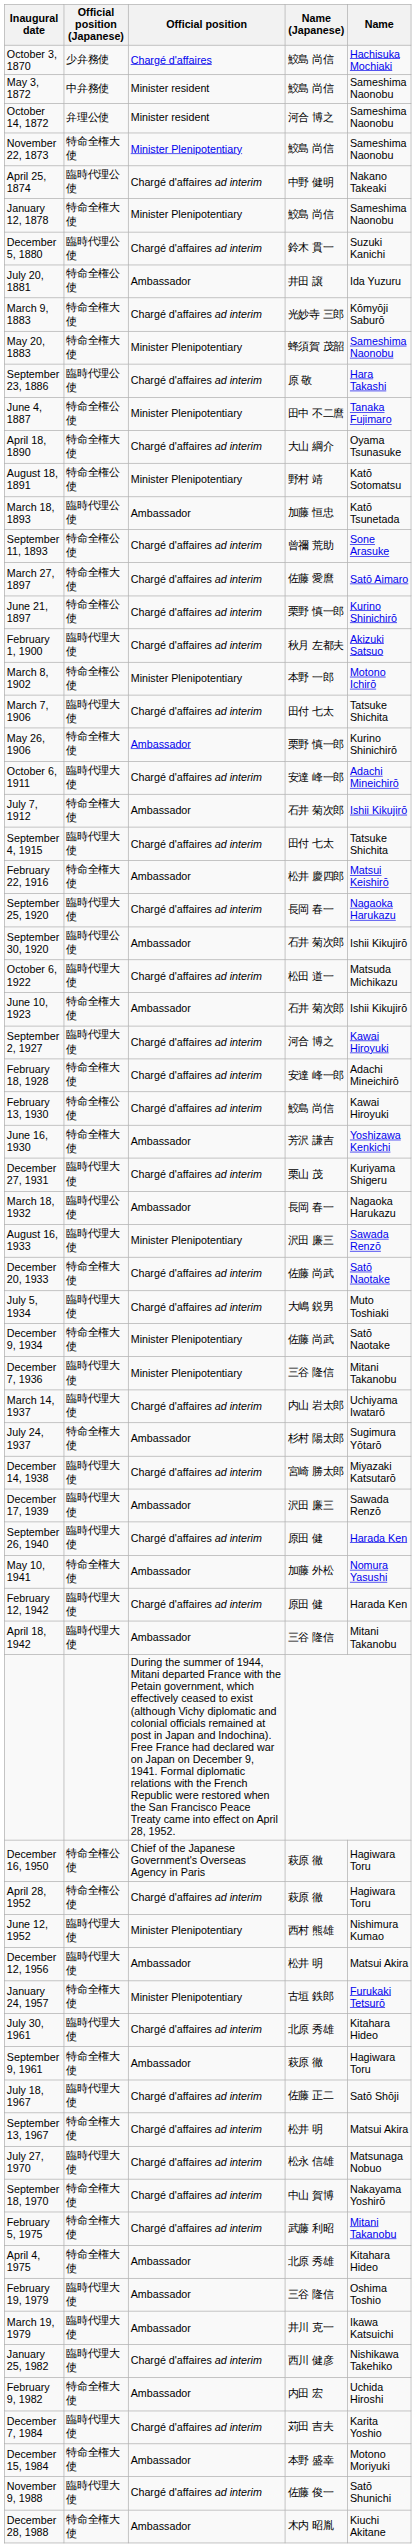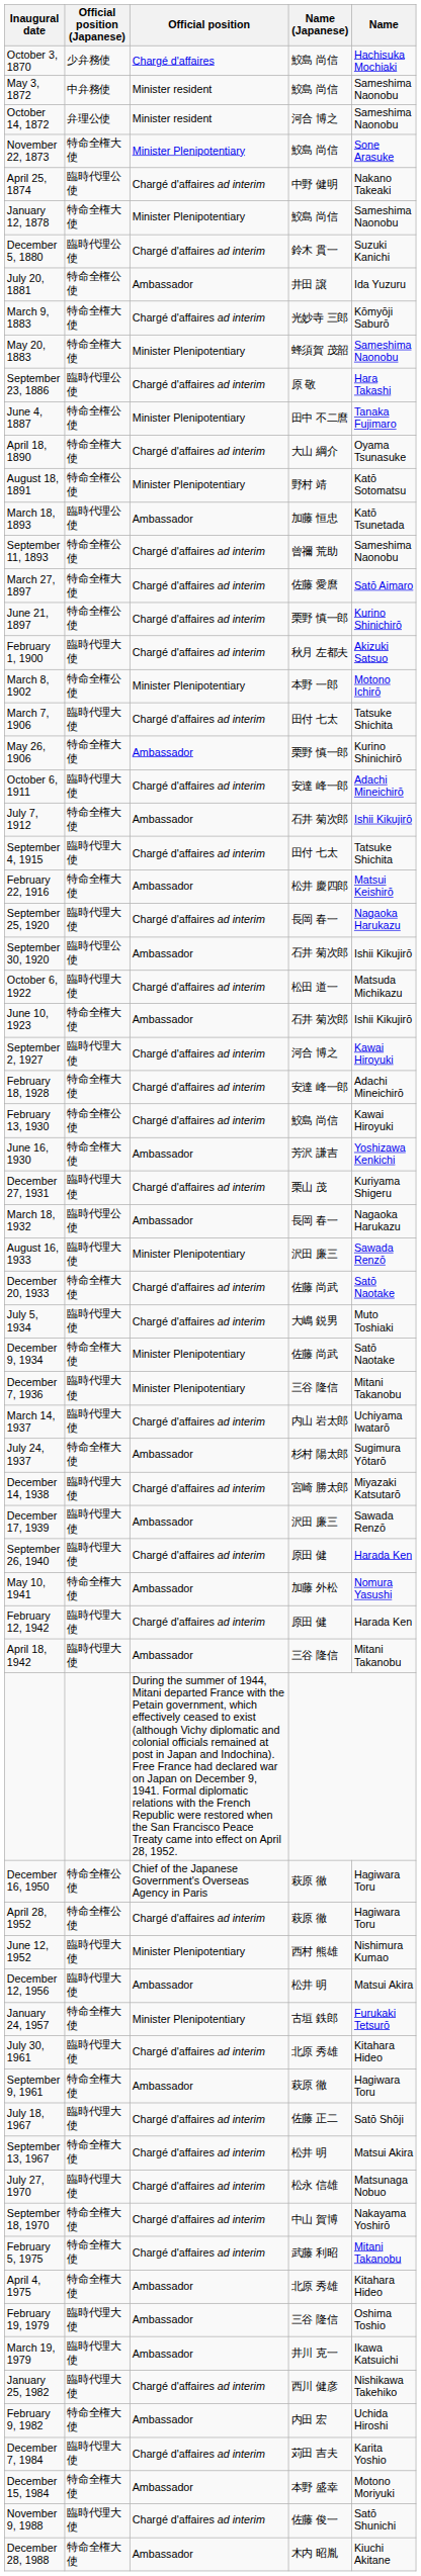 <table class="wikitable">
 <tr>
 <th>Inaugural date</th>
 <th>Official position (Japanese)</th>
 <th>Official position</th>
 <th>Name (Japanese)</th>
 <th>Name</th>
 </tr>
 <tr>
 <td>October 3, 1870</td>
 <td>少弁務使</td>
 <td><a href='#'>Chargé d'affaires</a></td>
 <td>鮫島 尚信</td>
 <td><a href='#'>Hachisuka Mochiaki</a></td>
 </tr>
 <tr>
 <td>May 3, 1872</td>
 <td>中弁務使</td>
 <td>Minister resident</td>
 <td>鮫島 尚信</td>
 <td>Sameshima Naonobu</td>
 </tr>
 <tr>
 <td>October 14, 1872</td>
 <td>弁理公使</td>
 <td>Minister resident</td>
 <td>河合 博之</td>
 <td>Sameshima Naonobu</td>
 </tr>
 <tr>
 <td>November 22, 1873</td>
 <td>特命全権大使</td>
 <td><a href='#'>Minister Plenipotentiary</a></td>
 <td>鮫島 尚信</td>
-<td>Sameshima Naonobu</td>
+<td><a href='#'>Sone Arasuke</a></td>
 </tr>
 <tr>
 <td>April 25, 1874</td>
 <td>臨時代理公使</td>
 <td>Chargé d'affaires <em>ad interim</em></td>
 <td>中野 健明</td>
 <td>Nakano Takeaki</td>
 </tr>
 <tr>
 <td>January 12, 1878</td>
 <td>特命全権大使</td>
 <td>Minister Plenipotentiary</td>
 <td>鮫島 尚信</td>
 <td>Sameshima Naonobu</td>
 </tr>
 <tr>
 <td>December 5, 1880</td>
 <td>臨時代理公使</td>
 <td>Chargé d'affaires <em>ad interim</em></td>
 <td>鈴木 貫一</td>
 <td>Suzuki Kanichi</td>
 </tr>
 <tr>
 <td>July 20, 1881</td>
 <td>特命全権公使</td>
 <td>Ambassador</td>
 <td>井田 譲</td>
 <td>Ida Yuzuru</td>
 </tr>
 <tr>
 <td>March 9, 1883</td>
 <td>特命全権大使</td>
 <td>Chargé d'affaires <em>ad interim</em></td>
 <td>光妙寺 三郎</td>
 <td>Kōmyōji Saburō</td>
 </tr>
 <tr>
 <td>May 20, 1883</td>
 <td>特命全権大使</td>
 <td>Minister Plenipotentiary</td>
 <td>蜂須賀 茂韶</td>
 <td><a href='#'>Sameshima Naonobu</a></td>
 </tr>
 <tr>
 <td>September 23, 1886</td>
 <td>臨時代理公使</td>
 <td>Chargé d'affaires <em>ad interim</em></td>
 <td>原 敬</td>
 <td><a href='#'>Hara Takashi</a></td>
 </tr>
 <tr>
 <td>June 4, 1887</td>
 <td>特命全権公使</td>
 <td>Minister Plenipotentiary</td>
 <td>田中 不二麿</td>
 <td><a href='#'>Tanaka Fujimaro</a></td>
 </tr>
 <tr>
 <td>April 18, 1890</td>
 <td>特命全権大使</td>
 <td>Chargé d'affaires <em>ad interim</em></td>
 <td>大山 綱介</td>
 <td>Oyama Tsunasuke</td>
 </tr>
 <tr>
 <td>August 18, 1891</td>
 <td>特命全権公使</td>
 <td>Minister Plenipotentiary</td>
 <td>野村 靖</td>
 <td>Katō Sotomatsu</td>
 </tr>
 <tr>
 <td>March 18, 1893</td>
 <td>臨時代理公使</td>
 <td>Ambassador</td>
 <td>加藤 恒忠</td>
 <td>Katō Tsunetada</td>
 </tr>
 <tr>
 <td>September 11, 1893</td>
 <td>特命全権公使</td>
 <td>Chargé d'affaires <em>ad interim</em></td>
 <td>曾禰 荒助</td>
-<td><a href='#'>Sone Arasuke</a></td>
+<td>Sameshima Naonobu</td>
 </tr>
 <tr>
 <td>March 27, 1897</td>
 <td>特命全権大使</td>
 <td>Chargé d'affaires <em>ad interim</em></td>
 <td>佐藤 愛麿</td>
 <td><a href='#'>Satō Aimaro</a></td>
 </tr>
 <tr>
 <td>June 21, 1897</td>
 <td>特命全権公使</td>
 <td>Chargé d'affaires <em>ad interim</em></td>
 <td>栗野 慎一郎</td>
 <td><a href='#'>Kurino Shinichirō</a></td>
 </tr>
 <tr>
 <td>February 1, 1900</td>
 <td>臨時代理大使</td>
 <td>Chargé d'affaires <em>ad interim</em></td>
 <td>秋月 左都夫</td>
 <td><a href='#'>Akizuki Satsuo</a></td>
 </tr>
 <tr>
 <td>March 8, 1902</td>
 <td>特命全権公使</td>
 <td>Minister Plenipotentiary</td>
 <td>本野 一郎</td>
 <td><a href='#'>Motono Ichirō</a></td>
 </tr>
 <tr>
 <td>March 7, 1906</td>
 <td>臨時代理大使</td>
 <td>Chargé d'affaires <em>ad interim</em></td>
 <td>田付 七太</td>
 <td>Tatsuke Shichita</td>
 </tr>
 <tr>
 <td>May 26, 1906</td>
 <td>特命全権大使</td>
 <td><a href='#'>Ambassador</a></td>
 <td>栗野 慎一郎</td>
 <td>Kurino Shinichirō</td>
 </tr>
 <tr>
 <td>October 6, 1911</td>
 <td>臨時代理大使</td>
 <td>Chargé d'affaires <em>ad interim</em></td>
 <td>安達 峰一郎</td>
 <td><a href='#'>Adachi Mineichirō</a></td>
 </tr>
 <tr>
 <td>July 7, 1912</td>
 <td>特命全権大使</td>
 <td>Ambassador</td>
 <td>石井 菊次郎</td>
 <td><a href='#'>Ishii Kikujirō</a></td>
 </tr>
 <tr>
 <td>September 4, 1915</td>
 <td>臨時代理大使</td>
 <td>Chargé d'affaires <em>ad interim</em></td>
 <td>田付 七太</td>
 <td>Tatsuke Shichita</td>
 </tr>
 <tr>
 <td>February 22, 1916</td>
 <td>特命全権大使</td>
 <td>Ambassador</td>
 <td>松井 慶四郎</td>
 <td><a href='#'>Matsui Keishirō</a></td>
 </tr>
 <tr>
 <td>September 25, 1920</td>
 <td>臨時代理大使</td>
 <td>Chargé d'affaires <em>ad interim</em></td>
 <td>長岡 春一</td>
 <td><a href='#'>Nagaoka Harukazu</a></td>
 </tr>
 <tr>
 <td>September 30, 1920</td>
 <td>臨時代理公使</td>
 <td>Ambassador</td>
 <td>石井 菊次郎</td>
 <td>Ishii Kikujirō</td>
 </tr>
 <tr>
 <td>October 6, 1922</td>
 <td>臨時代理大使</td>
 <td>Chargé d'affaires <em>ad interim</em></td>
 <td>松田 道一</td>
 <td>Matsuda Michikazu</td>
 </tr>
 <tr>
 <td>June 10, 1923</td>
 <td>特命全権大使</td>
 <td>Ambassador</td>
 <td>石井 菊次郎</td>
 <td>Ishii Kikujirō</td>
 </tr>
 <tr>
 <td>September 2, 1927</td>
 <td>臨時代理大使</td>
 <td>Chargé d'affaires <em>ad interim</em></td>
 <td>河合 博之</td>
 <td><a href='#'>Kawai Hiroyuki</a></td>
 </tr>
 <tr>
 <td>February 18, 1928</td>
 <td>特命全権大使</td>
 <td>Chargé d'affaires <em>ad interim</em></td>
 <td>安達 峰一郎</td>
 <td>Adachi Mineichirō</td>
 </tr>
 <tr>
 <td>February 13, 1930</td>
 <td>特命全権公使</td>
 <td>Chargé d'affaires <em>ad interim</em></td>
 <td>鮫島 尚信</td>
 <td>Kawai Hiroyuki</td>
 </tr>
 <tr>
 <td>June 16, 1930</td>
 <td>特命全権大使</td>
 <td>Ambassador</td>
 <td>芳沢 謙吉</td>
 <td><a href='#'>Yoshizawa Kenkichi</a></td>
 </tr>
 <tr>
 <td>December 27, 1931</td>
 <td>臨時代理大使</td>
 <td>Chargé d'affaires <em>ad interim</em></td>
 <td>栗山 茂</td>
 <td>Kuriyama Shigeru</td>
 </tr>
 <tr>
 <td>March 18, 1932</td>
 <td>臨時代理公使</td>
 <td>Ambassador</td>
 <td>長岡 春一</td>
 <td>Nagaoka Harukazu</td>
 </tr>
 <tr>
 <td>August 16, 1933</td>
 <td>臨時代理大使</td>
 <td>Minister Plenipotentiary</td>
 <td>沢田 廉三</td>
 <td><a href='#'>Sawada Renzō</a></td>
 </tr>
 <tr>
 <td>December 20, 1933</td>
 <td>特命全権大使</td>
 <td>Chargé d'affaires <em>ad interim</em></td>
 <td>佐藤 尚武</td>
 <td><a href='#'>Satō Naotake</a></td>
 </tr>
 <tr>
 <td>July 5, 1934</td>
 <td>臨時代理大使</td>
 <td>Chargé d'affaires <em>ad interim</em></td>
 <td>大嶋 鋭男</td>
 <td>Muto Toshiaki</td>
 </tr>
 <tr>
 <td>December 9, 1934</td>
 <td>特命全権大使</td>
 <td>Minister Plenipotentiary</td>
 <td>佐藤 尚武</td>
 <td>Satō Naotake</td>
 </tr>
 <tr>
 <td>December 7, 1936</td>
 <td>臨時代理大使</td>
 <td>Minister Plenipotentiary</td>
 <td>三谷 隆信</td>
 <td>Mitani Takanobu</td>
 </tr>
 <tr>
 <td>March 14, 1937</td>
 <td>臨時代理大使</td>
 <td>Chargé d'affaires <em>ad interim</em></td>
 <td>内山 岩太郎</td>
 <td>Uchiyama Iwatarō</td>
 </tr>
 <tr>
 <td>July 24, 1937</td>
 <td>特命全権大使</td>
 <td>Ambassador</td>
 <td>杉村 陽太郎</td>
 <td>Sugimura Yōtarō</td>
 </tr>
 <tr>
 <td>December 14, 1938</td>
 <td>臨時代理大使</td>
 <td>Chargé d'affaires <em>ad interim</em></td>
 <td>宮崎 勝太郎</td>
 <td>Miyazaki Katsutarō</td>
 </tr>
 <tr>
 <td>December 17, 1939</td>
 <td>臨時代理大使</td>
 <td>Ambassador</td>
 <td>沢田 廉三</td>
 <td>Sawada Renzō</td>
 </tr>
 <tr>
 <td>September 26, 1940</td>
 <td>臨時代理大使</td>
 <td>Chargé d'affaires <em>ad interim</em></td>
 <td>原田 健</td>
 <td><a href='#'>Harada Ken</a></td>
 </tr>
 <tr>
 <td>May 10, 1941</td>
 <td>特命全権大使</td>
 <td>Ambassador</td>
 <td>加藤 外松</td>
 <td><a href='#'>Nomura Yasushi</a></td>
 </tr>
 <tr>
 <td>February 12, 1942</td>
 <td>臨時代理大使</td>
 <td>Chargé d'affaires <em>ad interim</em></td>
 <td>原田 健</td>
 <td>Harada Ken</td>
 </tr>
 <tr>
 <td>April 18, 1942</td>
 <td>臨時代理大使</td>
 <td>Ambassador</td>
 <td>三谷 隆信</td>
 <td>Mitani Takanobu</td>
 </tr>
 <tr>
 <td></td>
 <td></td>
 <td>During the summer of 1944, Mitani departed France with the Petain government, which effectively ceased to exist (although Vichy diplomatic and colonial officials remained at post in Japan and Indochina). Free France had declared war on Japan on December 9, 1941. Formal diplomatic relations with the French Republic were restored when the San Francisco Peace Treaty came into effect on April 28, 1952.</td>
 </tr>
 <tr>
 <td>December 16, 1950</td>
 <td>特命全権公使</td>
 <td>Chief of the Japanese Government's Overseas Agency in Paris</td>
 <td>萩原 徹</td>
 <td>Hagiwara Toru</td>
 </tr>
 <tr>
 <td>April 28, 1952</td>
 <td>特命全権公使</td>
 <td>Chargé d'affaires <em>ad interim</em></td>
 <td>萩原 徹</td>
 <td>Hagiwara Toru</td>
 </tr>
 <tr>
 <td>June 12, 1952</td>
 <td>臨時代理大使</td>
 <td>Minister Plenipotentiary</td>
 <td>西村 熊雄</td>
 <td>Nishimura Kumao</td>
 </tr>
 <tr>
 <td>December 12, 1956</td>
 <td>臨時代理大使</td>
 <td>Ambassador</td>
 <td>松井 明</td>
 <td>Matsui Akira</td>
 </tr>
 <tr>
 <td>January 24, 1957</td>
 <td>特命全権大使</td>
 <td>Minister Plenipotentiary</td>
 <td>古垣 鉄郎</td>
 <td><a href='#'>Furukaki Tetsurō</a></td>
 </tr>
 <tr>
 <td>July 30, 1961</td>
 <td>臨時代理大使</td>
 <td>Chargé d'affaires <em>ad interim</em></td>
 <td>北原 秀雄</td>
 <td>Kitahara Hideo</td>
 </tr>
 <tr>
 <td>September 9, 1961</td>
 <td>特命全権大使</td>
 <td>Ambassador</td>
 <td>萩原 徹</td>
 <td>Hagiwara Toru</td>
 </tr>
 <tr>
 <td>July 18, 1967</td>
 <td>臨時代理大使</td>
 <td>Chargé d'affaires <em>ad interim</em></td>
 <td>佐藤 正二</td>
 <td>Satō Shōji</td>
 </tr>
 <tr>
 <td>September 13, 1967</td>
 <td>特命全権大使</td>
 <td>Chargé d'affaires <em>ad interim</em></td>
 <td>松井 明</td>
 <td>Matsui Akira</td>
 </tr>
 <tr>
 <td>July 27, 1970</td>
 <td>臨時代理大使</td>
 <td>Chargé d'affaires <em>ad interim</em></td>
 <td>松永 信雄</td>
 <td>Matsunaga Nobuo</td>
 </tr>
 <tr>
 <td>September 18, 1970</td>
 <td>特命全権大使</td>
 <td>Chargé d'affaires <em>ad interim</em></td>
 <td>中山 賀博</td>
 <td>Nakayama Yoshirō</td>
 </tr>
 <tr>
 <td>February 5, 1975</td>
 <td>特命全権大使</td>
 <td>Chargé d'affaires <em>ad interim</em></td>
 <td>武藤 利昭</td>
 <td><a href='#'>Mitani Takanobu</a></td>
 </tr>
 <tr>
 <td>April 4, 1975</td>
 <td>特命全権大使</td>
 <td>Ambassador</td>
 <td>北原 秀雄</td>
 <td>Kitahara Hideo</td>
 </tr>
 <tr>
 <td>February 19, 1979</td>
 <td>臨時代理大使</td>
 <td>Ambassador</td>
 <td>三谷 隆信</td>
 <td>Oshima Toshio</td>
 </tr>
 <tr>
 <td>March 19, 1979</td>
 <td>臨時代理大使</td>
 <td>Ambassador</td>
 <td>井川 克一</td>
 <td>Ikawa Katsuichi</td>
 </tr>
 <tr>
 <td>January 25, 1982</td>
 <td>臨時代理大使</td>
 <td>Chargé d'affaires <em>ad interim</em></td>
 <td>西川 健彦</td>
 <td>Nishikawa Takehiko</td>
 </tr>
 <tr>
 <td>February 9, 1982</td>
 <td>特命全権大使</td>
 <td>Ambassador</td>
 <td>内田 宏</td>
 <td>Uchida Hiroshi</td>
 </tr>
 <tr>
 <td>December 7, 1984</td>
 <td>臨時代理大使</td>
 <td>Chargé d'affaires <em>ad interim</em></td>
 <td>苅田 吉夫</td>
 <td>Karita Yoshio</td>
 </tr>
 <tr>
 <td>December 15, 1984</td>
 <td>特命全権大使</td>
 <td>Ambassador</td>
 <td>本野 盛幸</td>
 <td>Motono Moriyuki</td>
 </tr>
 <tr>
 <td>November 9, 1988</td>
 <td>臨時代理大使</td>
 <td>Chargé d'affaires <em>ad interim</em></td>
 <td>佐藤 俊一</td>
 <td>Satō Shunichi</td>
 </tr>
 <tr>
 <td>December 28, 1988</td>
 <td>特命全権大使</td>
 <td>Ambassador</td>
 <td>木内 昭胤</td>
 <td>Kiuchi Akitane</td>
 </tr>
 </table>
